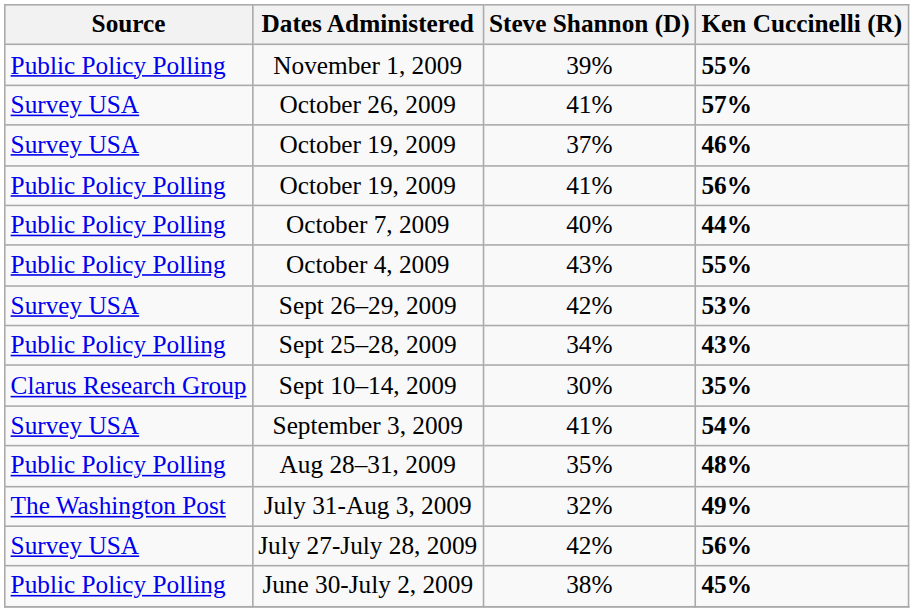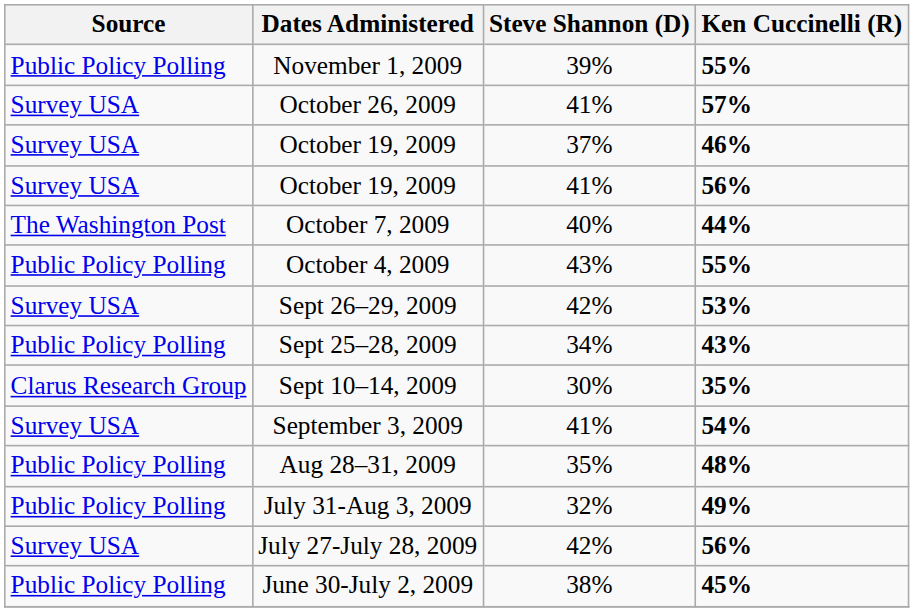 <table class="wikitable">
 <tr>
 <th>Source</th>
 <th>Dates Administered</th>
 <th>Steve Shannon (D)</th>
 <th>Ken Cuccinelli (R)</th>
 </tr>
 <tr>
 <td><a href='#'>Public Policy Polling</a></td>
 <td align="center">November 1, 2009</td>
 <td align="center">39%</td>
 <td><strong>55%</strong></td>
 </tr>
 <tr>
 <td><a href='#'>Survey USA</a></td>
 <td align="center">October 26, 2009</td>
 <td align="center">41%</td>
 <td><strong>57%</strong></td>
 </tr>
 <tr>
 <td><a href='#'>Survey USA</a></td>
 <td align="center">October 19, 2009</td>
 <td align="center">37%</td>
 <td><strong>46%</strong></td>
 </tr>
 <tr>
-<td><a href='#'>Public Policy Polling</a></td>
+<td><a href='#'>Survey USA</a></td>
 <td align="center">October 19, 2009</td>
 <td align="center">41%</td>
 <td><strong>56%</strong></td>
 </tr>
 <tr>
-<td><a href='#'>Public Policy Polling</a></td>
+<td><a href='#'>The Washington Post</a></td>
 <td align="center">October 7, 2009</td>
 <td align="center">40%</td>
 <td><strong>44%</strong></td>
 </tr>
 <tr>
 <td><a href='#'>Public Policy Polling</a></td>
 <td align="center">October 4, 2009</td>
 <td align="center">43%</td>
 <td><strong>55%</strong></td>
 </tr>
 <tr>
 <td><a href='#'>Survey USA</a></td>
 <td align="center">Sept 26–29, 2009</td>
 <td align="center">42%</td>
 <td><strong>53%</strong></td>
 </tr>
 <tr>
 <td><a href='#'>Public Policy Polling</a></td>
 <td align="center">Sept 25–28, 2009</td>
 <td align="center">34%</td>
 <td><strong>43%</strong></td>
 </tr>
 <tr>
 <td><a href='#'>Clarus Research Group</a></td>
 <td align="center">Sept 10–14, 2009</td>
 <td align="center">30%</td>
 <td><strong>35%</strong></td>
 </tr>
 <tr>
 <td><a href='#'>Survey USA</a></td>
 <td align="center">September 3, 2009</td>
 <td align="center">41%</td>
 <td><strong>54%</strong></td>
 </tr>
 <tr>
 <td><a href='#'>Public Policy Polling</a></td>
 <td align="center">Aug 28–31, 2009</td>
 <td align="center">35%</td>
 <td><strong>48%</strong></td>
 </tr>
 <tr>
-<td><a href='#'>The Washington Post</a></td>
+<td><a href='#'>Public Policy Polling</a></td>
 <td align="center">July 31-Aug 3, 2009</td>
 <td align="center">32%</td>
 <td><strong>49%</strong></td>
 </tr>
 <tr>
 <td><a href='#'>Survey USA</a></td>
 <td align="center">July 27-July 28, 2009</td>
 <td align=center>42%</td>
 <td><strong>56%</strong></td>
 </tr>
 <tr>
 <td><a href='#'>Public Policy Polling</a></td>
 <td align="center">June 30-July 2, 2009</td>
 <td align=center>38%</td>
 <td><strong>45%</strong></td>
 </tr>
 <tr>
 </tr>
 </table>
